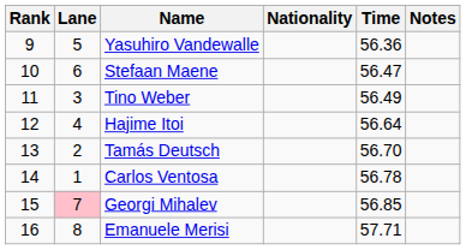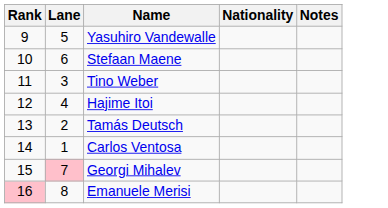 <table class="wikitable sortable" style="text-align:center">
 <tr>
 <th>Rank</th>
 <th>Lane</th>
 <th>Name</th>
 <th>Nationality</th>
-<th>Time</th>
 <th>Notes</th>
 </tr>
 <tr>
 <td>9</td>
 <td>5</td>
 <td align=left><a href='#'>Yasuhiro Vandewalle</a></td>
 <td align=left></td>
-<td>56.36</td>
 <td></td>
 </tr>
 <tr>
 <td>10</td>
 <td>6</td>
 <td align=left><a href='#'>Stefaan Maene</a></td>
 <td align=left></td>
-<td>56.47</td>
 <td></td>
 </tr>
 <tr>
 <td>11</td>
 <td>3</td>
 <td align=left><a href='#'>Tino Weber</a></td>
 <td align=left></td>
-<td>56.49</td>
 <td></td>
 </tr>
 <tr>
 <td>12</td>
 <td>4</td>
 <td align=left><a href='#'>Hajime Itoi</a></td>
 <td align=left></td>
-<td>56.64</td>
 <td></td>
 </tr>
 <tr>
 <td>13</td>
 <td>2</td>
 <td align=left><a href='#'>Tamás Deutsch</a></td>
 <td align=left></td>
-<td>56.70</td>
 <td></td>
 </tr>
 <tr>
 <td>14</td>
 <td>1</td>
 <td align=left><a href='#'>Carlos Ventosa</a></td>
 <td align=left></td>
-<td>56.78</td>
 <td></td>
 </tr>
 <tr>
 <td>15</td>
 <td style="background: pink;">7</td>
 <td align=left><a href='#'>Georgi Mihalev</a></td>
 <td align=left></td>
-<td>56.85</td>
 <td></td>
 </tr>
 <tr>
-<td>16</td>
+<td style="background: pink;">16</td>
 <td>8</td>
 <td align=left><a href='#'>Emanuele Merisi</a></td>
 <td align=left></td>
-<td>57.71</td>
 <td></td>
 </tr>
 </table>
